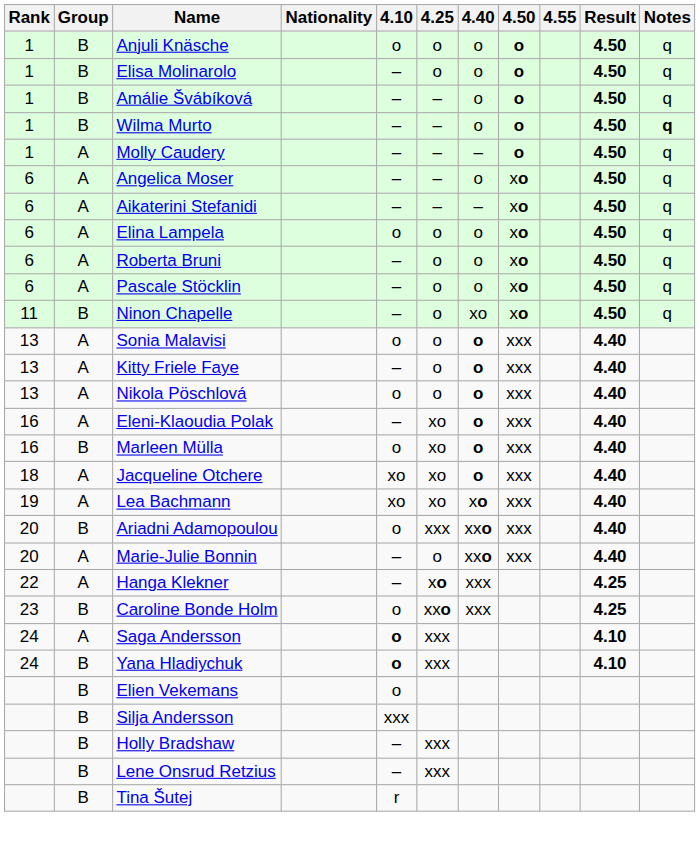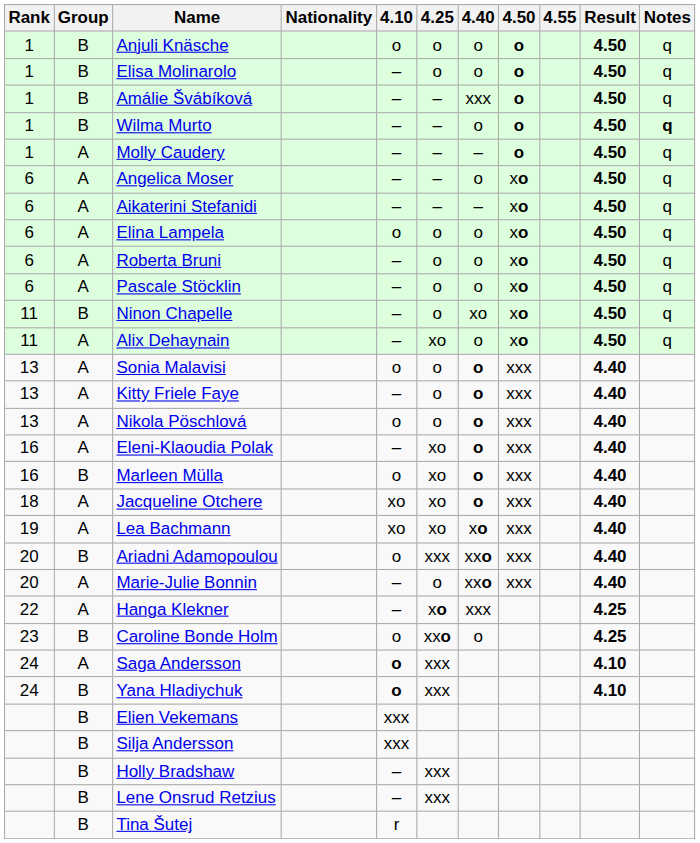 <table class="wikitable sortable" style="text-align:center">
 <tr>
 <th>Rank</th>
 <th>Group</th>
 <th>Name</th>
 <th>Nationality</th>
 <th>4.10</th>
 <th>4.25</th>
 <th>4.40</th>
 <th>4.50</th>
 <th>4.55</th>
 <th>Result</th>
 <th>Notes</th>
 </tr>
 <tr bgcolor=ddffdd>
 <td>1</td>
 <td>B</td>
 <td align="left"><a href='#'>Anjuli Knäsche</a></td>
 <td align="left"></td>
 <td>o</td>
 <td>o</td>
 <td>o</td>
 <td><strong>o</strong></td>
 <td></td>
 <td><strong>4.50</strong></td>
 <td>q</td>
 </tr>
 <tr bgcolor=ddffdd>
 <td>1</td>
 <td>B</td>
 <td align="left"><a href='#'>Elisa Molinarolo</a></td>
 <td align="left"></td>
 <td>–</td>
 <td>o</td>
 <td>o</td>
 <td><strong>o</strong></td>
 <td></td>
 <td><strong>4.50</strong></td>
 <td>q</td>
 </tr>
 <tr bgcolor=ddffdd>
 <td>1</td>
 <td>B</td>
 <td align="left"><a href='#'>Amálie Švábíková</a></td>
 <td align="left"></td>
 <td>–</td>
 <td>–</td>
-<td>o</td>
+<td>xxx</td>
 <td><strong>o</strong></td>
 <td></td>
 <td><strong>4.50</strong></td>
 <td>q</td>
 </tr>
 <tr bgcolor=ddffdd>
 <td>1</td>
 <td>B</td>
 <td align="left"><a href='#'>Wilma Murto</a></td>
 <td align="left"></td>
 <td>–</td>
 <td>–</td>
 <td>o</td>
 <td><strong>o</strong></td>
 <td></td>
 <td><strong>4.50</strong></td>
 <td><strong>q</strong></td>
 </tr>
 <tr bgcolor=ddffdd>
 <td>1</td>
 <td>A</td>
 <td align=left><a href='#'>Molly Caudery</a></td>
 <td align="left"></td>
 <td>–</td>
 <td>–</td>
 <td>–</td>
 <td><strong>o</strong></td>
 <td></td>
 <td><strong>4.50</strong></td>
 <td>q</td>
 </tr>
 <tr bgcolor=ddffdd>
 <td>6</td>
 <td>A</td>
 <td align=left><a href='#'>Angelica Moser</a></td>
 <td align="left"></td>
 <td>–</td>
 <td>–</td>
 <td>o</td>
 <td>x<strong>o</strong></td>
 <td></td>
 <td><strong>4.50</strong></td>
 <td>q</td>
 </tr>
 <tr bgcolor=ddffdd>
 <td>6</td>
 <td>A</td>
 <td align=left><a href='#'>Aikaterini Stefanidi</a></td>
 <td align="left"></td>
 <td>–</td>
 <td>–</td>
 <td>–</td>
 <td>x<strong>o</strong></td>
 <td></td>
 <td><strong>4.50</strong></td>
 <td>q</td>
 </tr>
 <tr bgcolor=ddffdd>
 <td>6</td>
 <td>A</td>
 <td align=left><a href='#'>Elina Lampela</a></td>
 <td align="left"></td>
 <td>o</td>
 <td>o</td>
 <td>o</td>
 <td>x<strong>o</strong></td>
 <td></td>
 <td><strong>4.50</strong></td>
 <td>q</td>
 </tr>
 <tr bgcolor=ddffdd>
 <td>6</td>
 <td>A</td>
 <td align=left><a href='#'>Roberta Bruni</a></td>
 <td align="left"></td>
 <td>–</td>
 <td>o</td>
 <td>o</td>
 <td>x<strong>o</strong></td>
 <td></td>
 <td><strong>4.50</strong></td>
 <td>q</td>
 </tr>
 <tr bgcolor=ddffdd>
 <td>6</td>
 <td>A</td>
 <td align="left"><a href='#'>Pascale Stöcklin</a></td>
 <td align="left"></td>
 <td>–</td>
 <td>o</td>
 <td>o</td>
 <td>x<strong>o</strong></td>
 <td></td>
 <td><strong>4.50</strong></td>
 <td>q</td>
 </tr>
 <tr bgcolor=ddffdd>
 <td>11</td>
 <td>B</td>
 <td align="left"><a href='#'>Ninon Chapelle</a></td>
 <td align="left"></td>
 <td>–</td>
 <td>o</td>
 <td>xo</td>
+<td>x<strong>o</strong></td>
+<td></td>
+<td><strong>4.50</strong></td>
+<td>q</td>
+</tr>
+<tr bgcolor=ddffdd>
+<td>11</td>
+<td>A</td>
+<td align=left><a href='#'>Alix Dehaynain</a></td>
+<td align="left"></td>
+<td>–</td>
+<td>xo</td>
+<td>o</td>
 <td>x<strong>o</strong></td>
 <td></td>
 <td><strong>4.50</strong></td>
 <td>q</td>
 </tr>
 <tr>
 <td>13</td>
 <td>A</td>
 <td align=left><a href='#'>Sonia Malavisi</a></td>
 <td align="left"></td>
 <td>o</td>
 <td>o</td>
 <td><strong>o</strong></td>
 <td>xxx</td>
 <td></td>
 <td><strong>4.40</strong></td>
 <td></td>
 </tr>
 <tr>
 <td>13</td>
 <td>A</td>
 <td align=left><a href='#'>Kitty Friele Faye</a></td>
 <td align="left"></td>
 <td>–</td>
 <td>o</td>
 <td><strong>o</strong></td>
 <td>xxx</td>
 <td></td>
 <td><strong>4.40</strong></td>
 <td></td>
 </tr>
 <tr>
 <td>13</td>
 <td>A</td>
 <td align=left><a href='#'>Nikola Pöschlová</a></td>
 <td align="left"></td>
 <td>o</td>
 <td>o</td>
 <td><strong>o</strong></td>
 <td>xxx</td>
 <td></td>
 <td><strong>4.40</strong></td>
 <td></td>
 </tr>
 <tr>
 <td>16</td>
 <td>A</td>
 <td align="left"><a href='#'>Eleni-Klaoudia Polak</a></td>
 <td align="left"></td>
 <td>–</td>
 <td>xo</td>
 <td><strong>o</strong></td>
 <td>xxx</td>
 <td></td>
 <td><strong>4.40</strong></td>
 <td></td>
 </tr>
 <tr>
 <td>16</td>
 <td>B</td>
 <td align=left><a href='#'>Marleen Mülla</a></td>
 <td align="left"></td>
 <td>o</td>
 <td>xo</td>
 <td><strong>o</strong></td>
 <td>xxx</td>
 <td></td>
 <td><strong>4.40</strong></td>
 <td></td>
 </tr>
 <tr>
 <td>18</td>
 <td>A</td>
 <td align="left"><a href='#'>Jacqueline Otchere</a></td>
 <td align="left"></td>
 <td>xo</td>
 <td>xo</td>
 <td><strong>o</strong></td>
 <td>xxx</td>
 <td></td>
 <td><strong>4.40</strong></td>
 <td></td>
 </tr>
 <tr>
 <td>19</td>
 <td>A</td>
 <td align="left"><a href='#'>Lea Bachmann</a></td>
 <td align="left"></td>
 <td>xo</td>
 <td>xo</td>
 <td>x<strong>o</strong></td>
 <td>xxx</td>
 <td></td>
 <td><strong>4.40</strong></td>
 <td></td>
 </tr>
 <tr>
 <td>20</td>
 <td>B</td>
 <td align=left><a href='#'>Ariadni Adamopoulou</a></td>
 <td align="left"></td>
 <td>o</td>
 <td>xxx</td>
 <td>xx<strong>o</strong></td>
 <td>xxx</td>
 <td></td>
 <td><strong>4.40</strong></td>
 <td></td>
 </tr>
 <tr>
 <td>20</td>
 <td>A</td>
 <td align="left"><a href='#'>Marie-Julie Bonnin</a></td>
 <td align="left"></td>
 <td>–</td>
 <td>o</td>
 <td>xx<strong>o</strong></td>
 <td>xxx</td>
 <td></td>
 <td><strong>4.40</strong></td>
 <td></td>
 </tr>
 <tr>
 <td>22</td>
 <td>A</td>
 <td align="left"><a href='#'>Hanga Klekner</a></td>
 <td align="left"></td>
 <td>–</td>
 <td>x<strong>o</strong></td>
 <td>xxx</td>
 <td></td>
 <td></td>
 <td><strong>4.25</strong></td>
 <td></td>
 </tr>
 <tr>
 <td>23</td>
 <td>B</td>
 <td align=left><a href='#'>Caroline Bonde Holm</a></td>
 <td align="left"></td>
 <td>o</td>
 <td>xx<strong>o</strong></td>
-<td>xxx</td>
+<td>o</td>
 <td></td>
 <td></td>
 <td><strong>4.25</strong></td>
 <td></td>
 </tr>
 <tr>
 <td>24</td>
 <td>A</td>
 <td align="left"><a href='#'>Saga Andersson</a></td>
 <td align="left"></td>
 <td><strong>o</strong></td>
 <td>xxx</td>
 <td></td>
 <td></td>
 <td></td>
 <td><strong>4.10</strong></td>
 <td></td>
 </tr>
 <tr>
 <td>24</td>
 <td>B</td>
 <td align=left><a href='#'>Yana Hladiychuk</a></td>
 <td align=left></td>
 <td><strong>o</strong></td>
 <td>xxx</td>
 <td></td>
 <td></td>
 <td></td>
 <td><strong>4.10</strong></td>
 <td></td>
 </tr>
 <tr>
 <td></td>
 <td>B</td>
 <td align=left><a href='#'>Elien Vekemans</a></td>
 <td align="left"></td>
-<td>o</td>
+<td>xxx</td>
 <td></td>
 <td></td>
 <td></td>
 <td></td>
 <td><strong></strong></td>
 <td></td>
 </tr>
 <tr>
 <td></td>
 <td>B</td>
 <td align=left><a href='#'>Silja Andersson</a></td>
 <td align="left"></td>
 <td>xxx</td>
 <td></td>
 <td></td>
 <td></td>
 <td></td>
 <td><strong></strong></td>
 <td></td>
 </tr>
 <tr>
 <td></td>
 <td>B</td>
 <td align=left><a href='#'>Holly Bradshaw</a></td>
 <td align="left"></td>
 <td>–</td>
 <td>xxx</td>
 <td></td>
 <td></td>
 <td></td>
 <td><strong></strong></td>
 <td></td>
 </tr>
 <tr>
 <td></td>
 <td>B</td>
 <td align=left><a href='#'>Lene Onsrud Retzius</a></td>
 <td align="left"></td>
 <td>–</td>
 <td>xxx</td>
 <td></td>
 <td></td>
 <td></td>
 <td><strong></strong></td>
 <td></td>
 </tr>
 <tr>
 <td></td>
 <td>B</td>
 <td align=left><a href='#'>Tina Šutej</a></td>
 <td align="left"></td>
 <td>r</td>
 <td></td>
 <td></td>
 <td></td>
 <td></td>
 <td><strong></strong></td>
 <td></td>
 </tr>
 </table>
